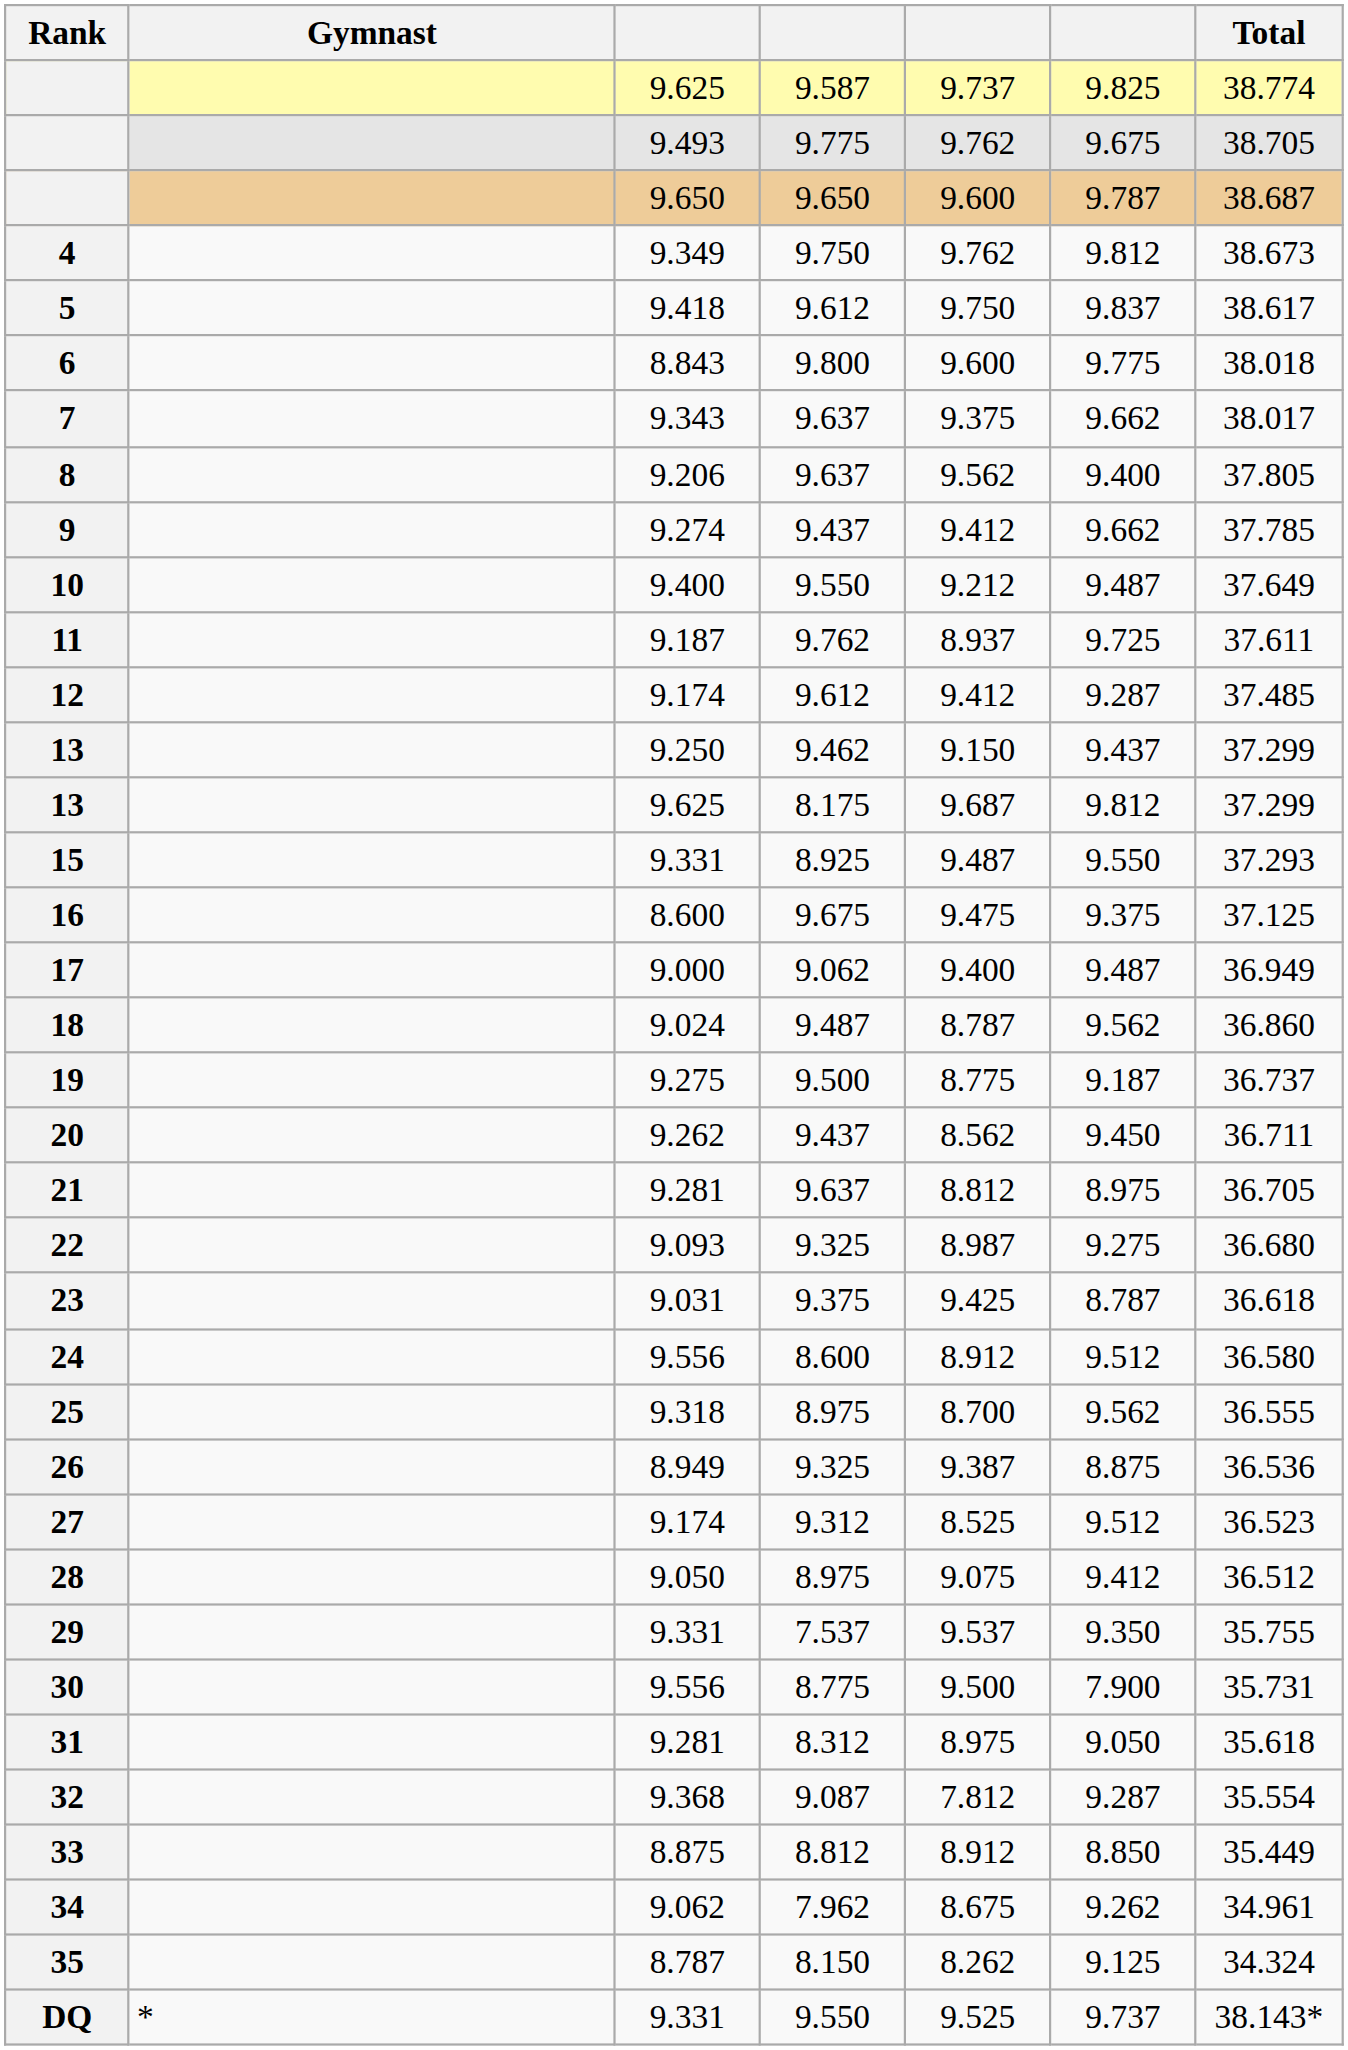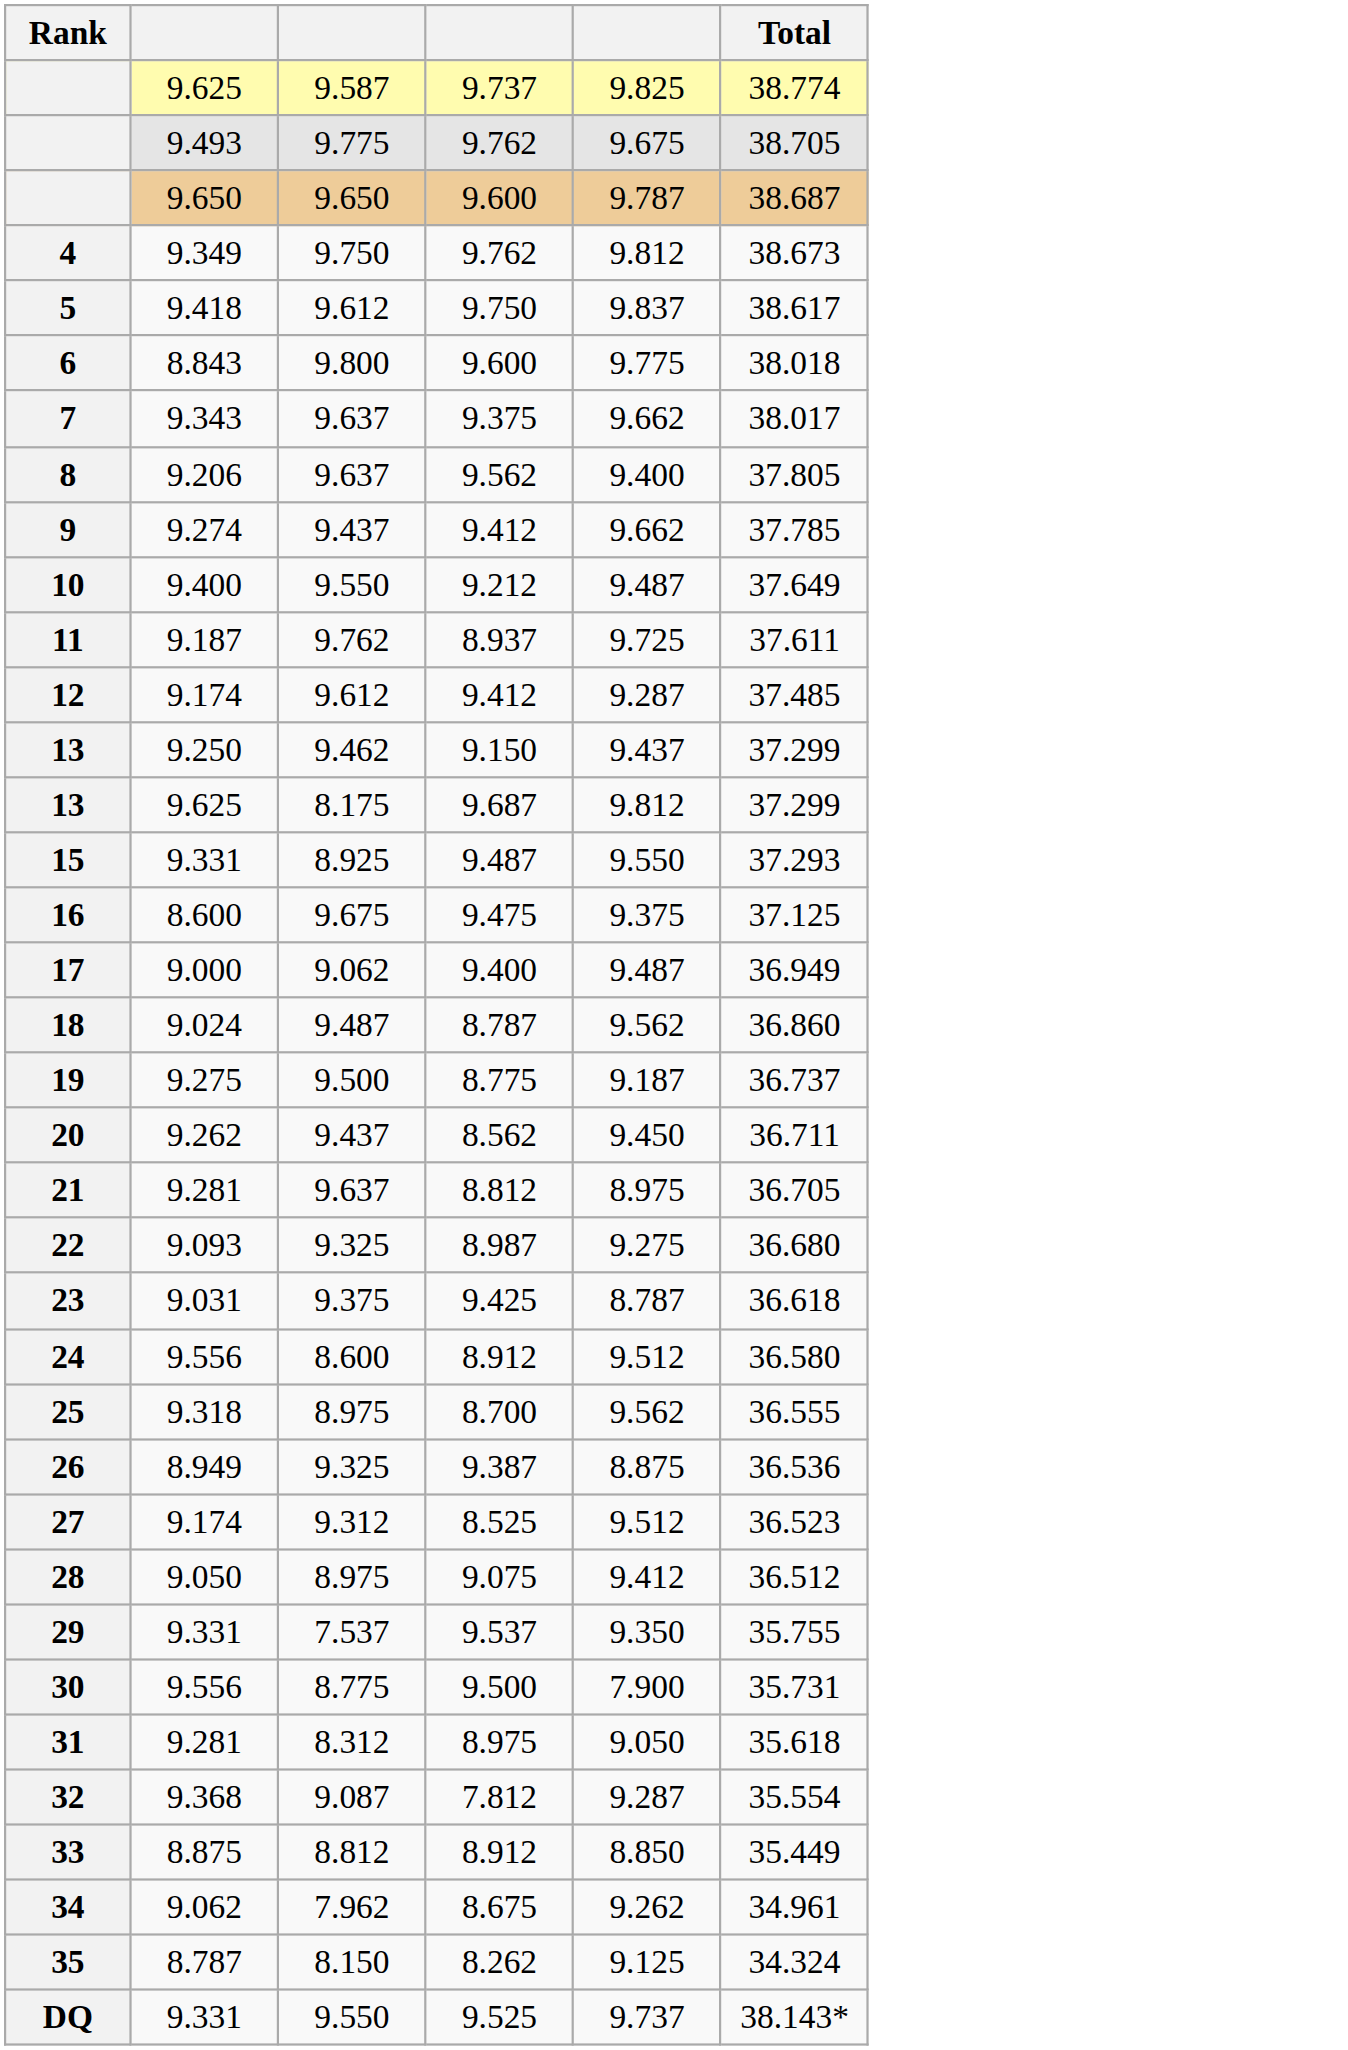 <table class="wikitable sortable" style="text-align:center; font-size:95%">
 <tr>
 <th scope="col" style="width:50px;">Rank</th>
-<th scope="col" style="width:220px;">Gymnast</th>
 <th scope="col" style="width:60px;"></th>
 <th scope="col" style="width:60px;"></th>
 <th scope="col" style="width:60px;"></th>
 <th scope="col" style="width:60px;"></th>
 <th scope="col" style="width:60px;">Total</th>
 </tr>
 <tr style="background:#fffcaf;">
 <th scope=row style="text-align:center"></th>
-<td align=left></td>
 <td>9.625</td>
 <td>9.587</td>
 <td>9.737</td>
 <td>9.825</td>
 <td>38.774</td>
 </tr>
 <tr style="background:#e5e5e5;">
 <th scope=row style="text-align:center"></th>
-<td align=left></td>
 <td>9.493</td>
 <td>9.775</td>
 <td>9.762</td>
 <td>9.675</td>
 <td>38.705</td>
 </tr>
 <tr style="background:#ec9;">
 <th scope=row style="text-align:center"></th>
-<td align=left></td>
 <td>9.650</td>
 <td>9.650</td>
 <td>9.600</td>
 <td>9.787</td>
 <td>38.687</td>
 </tr>
 <tr>
 <th scope=row style="text-align:center">4</th>
-<td align=left></td>
 <td>9.349</td>
 <td>9.750</td>
 <td>9.762</td>
 <td>9.812</td>
 <td>38.673</td>
 </tr>
 <tr>
 <th scope=row style="text-align:center">5</th>
-<td align=left></td>
 <td>9.418</td>
 <td>9.612</td>
 <td>9.750</td>
 <td>9.837</td>
 <td>38.617</td>
 </tr>
 <tr>
 <th scope=row style="text-align:center">6</th>
-<td align=left></td>
 <td>8.843</td>
 <td>9.800</td>
 <td>9.600</td>
 <td>9.775</td>
 <td>38.018</td>
 </tr>
 <tr>
 <th scope=row style="text-align:center">7</th>
-<td align=left></td>
 <td>9.343</td>
 <td>9.637</td>
 <td>9.375</td>
 <td>9.662</td>
 <td>38.017</td>
 </tr>
 <tr>
 <th scope=row style="text-align:center">8</th>
-<td align=left></td>
 <td>9.206</td>
 <td>9.637</td>
 <td>9.562</td>
 <td>9.400</td>
 <td>37.805</td>
 </tr>
 <tr>
 <th scope=row style="text-align:center">9</th>
-<td align=left></td>
 <td>9.274</td>
 <td>9.437</td>
 <td>9.412</td>
 <td>9.662</td>
 <td>37.785</td>
 </tr>
 <tr>
 <th scope=row style="text-align:center">10</th>
-<td align=left></td>
 <td>9.400</td>
 <td>9.550</td>
 <td>9.212</td>
 <td>9.487</td>
 <td>37.649</td>
 </tr>
 <tr>
 <th scope=row style="text-align:center">11</th>
-<td align=left></td>
 <td>9.187</td>
 <td>9.762</td>
 <td>8.937</td>
 <td>9.725</td>
 <td>37.611</td>
 </tr>
 <tr>
 <th scope=row style="text-align:center">12</th>
-<td align=left></td>
 <td>9.174</td>
 <td>9.612</td>
 <td>9.412</td>
 <td>9.287</td>
 <td>37.485</td>
 </tr>
 <tr>
 <th scope=row style="text-align:center">13</th>
-<td align=left></td>
 <td>9.250</td>
 <td>9.462</td>
 <td>9.150</td>
 <td>9.437</td>
 <td>37.299</td>
 </tr>
 <tr>
 <th scope=row style="text-align:center">13</th>
-<td align=left></td>
 <td>9.625</td>
 <td>8.175</td>
 <td>9.687</td>
 <td>9.812</td>
 <td>37.299</td>
 </tr>
 <tr>
 <th scope=row style="text-align:center">15</th>
-<td align=left></td>
 <td>9.331</td>
 <td>8.925</td>
 <td>9.487</td>
 <td>9.550</td>
 <td>37.293</td>
 </tr>
 <tr>
 <th scope=row style="text-align:center">16</th>
-<td align=left></td>
 <td>8.600</td>
 <td>9.675</td>
 <td>9.475</td>
 <td>9.375</td>
 <td>37.125</td>
 </tr>
 <tr>
 <th scope=row style="text-align:center">17</th>
-<td align=left></td>
 <td>9.000</td>
 <td>9.062</td>
 <td>9.400</td>
 <td>9.487</td>
 <td>36.949</td>
 </tr>
 <tr>
 <th scope=row style="text-align:center">18</th>
-<td align=left></td>
 <td>9.024</td>
 <td>9.487</td>
 <td>8.787</td>
 <td>9.562</td>
 <td>36.860</td>
 </tr>
 <tr>
 <th scope=row style="text-align:center">19</th>
-<td align=left></td>
 <td>9.275</td>
 <td>9.500</td>
 <td>8.775</td>
 <td>9.187</td>
 <td>36.737</td>
 </tr>
 <tr>
 <th scope=row style="text-align:center">20</th>
-<td align=left></td>
 <td>9.262</td>
 <td>9.437</td>
 <td>8.562</td>
 <td>9.450</td>
 <td>36.711</td>
 </tr>
 <tr>
 <th scope=row style="text-align:center">21</th>
-<td align=left></td>
 <td>9.281</td>
 <td>9.637</td>
 <td>8.812</td>
 <td>8.975</td>
 <td>36.705</td>
 </tr>
 <tr>
 <th scope=row style="text-align:center">22</th>
-<td align=left></td>
 <td>9.093</td>
 <td>9.325</td>
 <td>8.987</td>
 <td>9.275</td>
 <td>36.680</td>
 </tr>
 <tr>
 <th scope=row style="text-align:center">23</th>
-<td align=left></td>
 <td>9.031</td>
 <td>9.375</td>
 <td>9.425</td>
 <td>8.787</td>
 <td>36.618</td>
 </tr>
 <tr>
 <th scope=row style="text-align:center">24</th>
-<td align=left></td>
 <td>9.556</td>
 <td>8.600</td>
 <td>8.912</td>
 <td>9.512</td>
 <td>36.580</td>
 </tr>
 <tr>
 <th scope=row style="text-align:center">25</th>
-<td align=left></td>
 <td>9.318</td>
 <td>8.975</td>
 <td>8.700</td>
 <td>9.562</td>
 <td>36.555</td>
 </tr>
 <tr>
 <th scope=row style="text-align:center">26</th>
-<td align=left></td>
 <td>8.949</td>
 <td>9.325</td>
 <td>9.387</td>
 <td>8.875</td>
 <td>36.536</td>
 </tr>
 <tr>
 <th scope=row style="text-align:center">27</th>
-<td align=left></td>
 <td>9.174</td>
 <td>9.312</td>
 <td>8.525</td>
 <td>9.512</td>
 <td>36.523</td>
 </tr>
 <tr>
 <th scope=row style="text-align:center">28</th>
-<td align=left></td>
 <td>9.050</td>
 <td>8.975</td>
 <td>9.075</td>
 <td>9.412</td>
 <td>36.512</td>
 </tr>
 <tr>
 <th scope=row style="text-align:center">29</th>
-<td align=left></td>
 <td>9.331</td>
 <td>7.537</td>
 <td>9.537</td>
 <td>9.350</td>
 <td>35.755</td>
 </tr>
 <tr>
 <th scope=row style="text-align:center">30</th>
-<td align=left></td>
 <td>9.556</td>
 <td>8.775</td>
 <td>9.500</td>
 <td>7.900</td>
 <td>35.731</td>
 </tr>
 <tr>
 <th scope=row style="text-align:center">31</th>
-<td align=left></td>
 <td>9.281</td>
 <td>8.312</td>
 <td>8.975</td>
 <td>9.050</td>
 <td>35.618</td>
 </tr>
 <tr>
 <th scope=row style="text-align:center">32</th>
-<td align="left"></td>
 <td>9.368</td>
 <td>9.087</td>
 <td>7.812</td>
 <td>9.287</td>
 <td>35.554</td>
 </tr>
 <tr>
 <th scope=row style="text-align:center">33</th>
-<td align=left></td>
 <td>8.875</td>
 <td>8.812</td>
 <td>8.912</td>
 <td>8.850</td>
 <td>35.449</td>
 </tr>
 <tr>
 <th scope=row style="text-align:center">34</th>
-<td align=left></td>
 <td>9.062</td>
 <td>7.962</td>
 <td>8.675</td>
 <td>9.262</td>
 <td>34.961</td>
 </tr>
 <tr>
 <th scope=row style="text-align:center">35</th>
-<td align=left></td>
 <td>8.787</td>
 <td>8.150</td>
 <td>8.262</td>
 <td>9.125</td>
 <td>34.324</td>
 </tr>
 <tr>
 <th scope=row style="text-align:center">DQ</th>
-<td align=left>*</td>
 <td>9.331</td>
 <td>9.550</td>
 <td>9.525</td>
 <td>9.737</td>
 <td>38.143*</td>
 </tr>
 </table>
